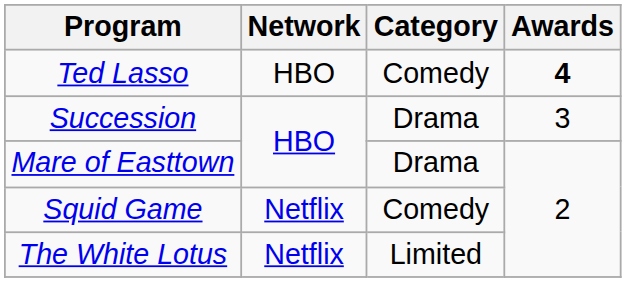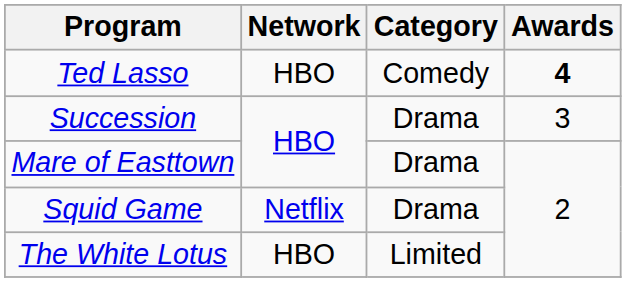 <table class="wikitable" rowspan="2" style="text-align:center" background: #f6e39c;>
 <tr>
 <th scope="col" style="text-align:center;">Program</th>
 <th scope="col" style="text-align:center;">Network</th>
 <th scope="col" style="text-align:center;">Category</th>
 <th scope="col" style="width:55px">Awards</th>
 </tr>
 <tr>
 <td><em><a href='#'>Ted Lasso</a></em></td>
 <td>HBO</td>
 <td>Comedy</td>
 <td style="text-align:center"><strong>4</strong></td>
 </tr>
 <tr>
 <td><em><a href='#'>Succession</a></em></td>
 <td rowspan="2"><a href='#'>HBO</a></td>
 <td>Drama</td>
 <td style="text-align:center">3</td>
 </tr>
 <tr>
 <td><em><a href='#'>Mare of Easttown</a></em></td>
 <td>Drama</td>
 <td rowspan="3" style="text-align:center">2</td>
 </tr>
 <tr>
 <td><em><a href='#'>Squid Game</a></em></td>
 <td><a href='#'>Netflix</a></td>
-<td>Comedy</td>
+<td>Drama</td>
 </tr>
 <tr>
 <td><em><a href='#'>The White Lotus</a></em></td>
-<td><a href='#'>Netflix</a></td>
+<td>HBO</td>
 <td>Limited</td>
 </tr>
 </table>
